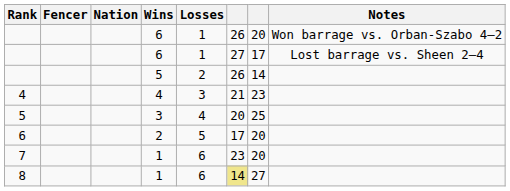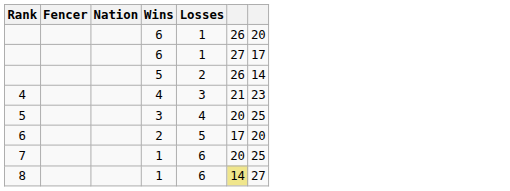 <table class="wikitable sortable" style="text-align:center">
 <tr>
 <th>Rank</th>
 <th>Fencer</th>
 <th>Nation</th>
 <th>Wins</th>
 <th>Losses</th>
 <th></th>
 <th></th>
-<th>Notes</th>
 </tr>
 <tr>
 <td></td>
 <td align=left></td>
 <td align=left></td>
 <td>6</td>
 <td>1</td>
 <td>26</td>
 <td>20</td>
-<td>Won barrage vs. Orban-Szabo 4–2</td>
 </tr>
 <tr>
 <td></td>
 <td align=left></td>
 <td align=left></td>
 <td>6</td>
 <td>1</td>
 <td>27</td>
 <td>17</td>
-<td>Lost barrage vs. Sheen 2–4</td>
 </tr>
 <tr>
 <td></td>
 <td align=left></td>
 <td align=left></td>
 <td>5</td>
 <td>2</td>
 <td>26</td>
 <td>14</td>
-<td></td>
 </tr>
 <tr>
 <td>4</td>
 <td align=left></td>
 <td align=left></td>
 <td>4</td>
 <td>3</td>
 <td>21</td>
 <td>23</td>
-<td></td>
 </tr>
 <tr>
 <td>5</td>
 <td align=left></td>
 <td align=left></td>
 <td>3</td>
 <td>4</td>
 <td>20</td>
 <td>25</td>
-<td></td>
 </tr>
 <tr>
 <td>6</td>
 <td align=left></td>
 <td align=left></td>
 <td>2</td>
 <td>5</td>
 <td>17</td>
 <td>20</td>
-<td></td>
 </tr>
 <tr>
 <td>7</td>
 <td align=left></td>
 <td align=left></td>
 <td>1</td>
 <td>6</td>
-<td>23</td>
 <td>20</td>
-<td></td>
+<td>25</td>
 </tr>
 <tr>
 <td>8</td>
 <td align=left></td>
 <td align=left></td>
 <td>1</td>
 <td>6</td>
 <td style="background: khaki;">14</td>
 <td>27</td>
-<td></td>
 </tr>
 </table>
